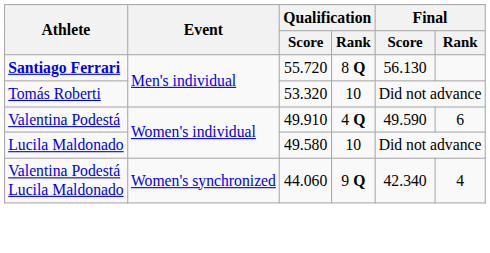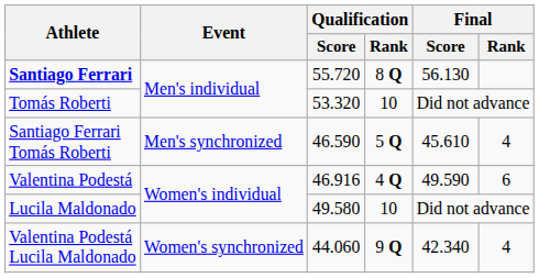 <table class=wikitable style=font-size:90%;text-align:center>
 <tr>
 <th rowspan=2>Athlete</th>
 <th rowspan=2>Event</th>
 <th colspan=2>Qualification</th>
 <th colspan=2>Final</th>
 </tr>
 <tr style=font-size:95%>
 <th>Score</th>
 <th>Rank</th>
 <th>Score</th>
 <th>Rank</th>
 </tr>
 <tr>
 <td align=left><strong><a href='#'>Santiago Ferrari</a></strong></td>
 <td align=left rowspan=2><a href='#'>Men's individual</a></td>
 <td>55.720</td>
 <td>8 <strong>Q</strong></td>
 <td>56.130</td>
 <td></td>
 </tr>
 <tr>
 <td align=left><a href='#'>Tomás Roberti</a></td>
 <td>53.320</td>
 <td>10</td>
 <td colspan=2>Did not advance</td>
 </tr>
 <tr>
+<td align=left><a href='#'>Santiago Ferrari</a><br><a href='#'>Tomás Roberti</a></td>
+<td align=left><a href='#'>Men's synchronized</a></td>
+<td>46.590</td>
+<td>5 <strong>Q</strong></td>
+<td>45.610</td>
+<td>4</td>
+</tr>
+<tr>
 <td align=left><a href='#'>Valentina Podestá</a></td>
 <td align=left rowspan=2><a href='#'>Women's individual</a></td>
-<td>49.910</td>
+<td>46.916</td>
 <td>4 <strong>Q</strong></td>
 <td>49.590</td>
 <td>6</td>
 </tr>
 <tr>
 <td align=left><a href='#'>Lucila Maldonado</a></td>
 <td>49.580</td>
 <td>10</td>
 <td colspan=2>Did not advance</td>
 </tr>
 <tr>
 <td align=left><a href='#'>Valentina Podestá</a><br><a href='#'>Lucila Maldonado</a></td>
 <td align=left><a href='#'>Women's synchronized</a></td>
 <td>44.060</td>
 <td>9 <strong>Q</strong></td>
 <td>42.340</td>
 <td>4</td>
 </tr>
 </table>
